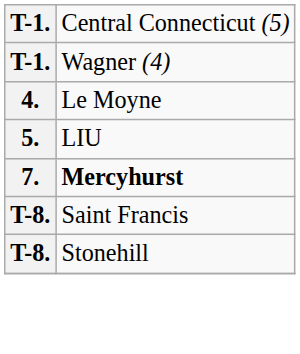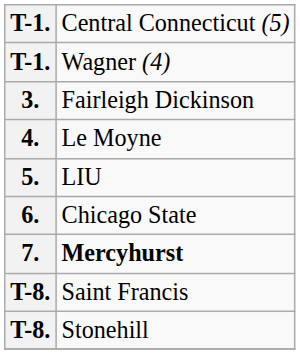 <table class="wikitable">
 <tr>
 <th>T-1.</th>
 <td>Central Connecticut <em>(5)</em></td>
 </tr>
 <tr>
 <th>T-1.</th>
 <td>Wagner <em>(4)</em></td>
 </tr>
 <tr>
+<th>3.</th>
+<td>Fairleigh Dickinson</td>
+</tr>
+<tr>
 <th>4.</th>
 <td>Le Moyne</td>
 </tr>
 <tr>
 <th>5.</th>
 <td>LIU</td>
+</tr>
+<tr>
+<th>6.</th>
+<td>Chicago State</td>
 </tr>
 <tr>
 <th>7.</th>
 <td><strong>Mercyhurst</strong></td>
 </tr>
 <tr>
 <th>T-8.</th>
 <td>Saint Francis</td>
 </tr>
 <tr>
 <th>T-8.</th>
 <td>Stonehill</td>
 </tr>
 <tr>
 </tr>
 </table>
